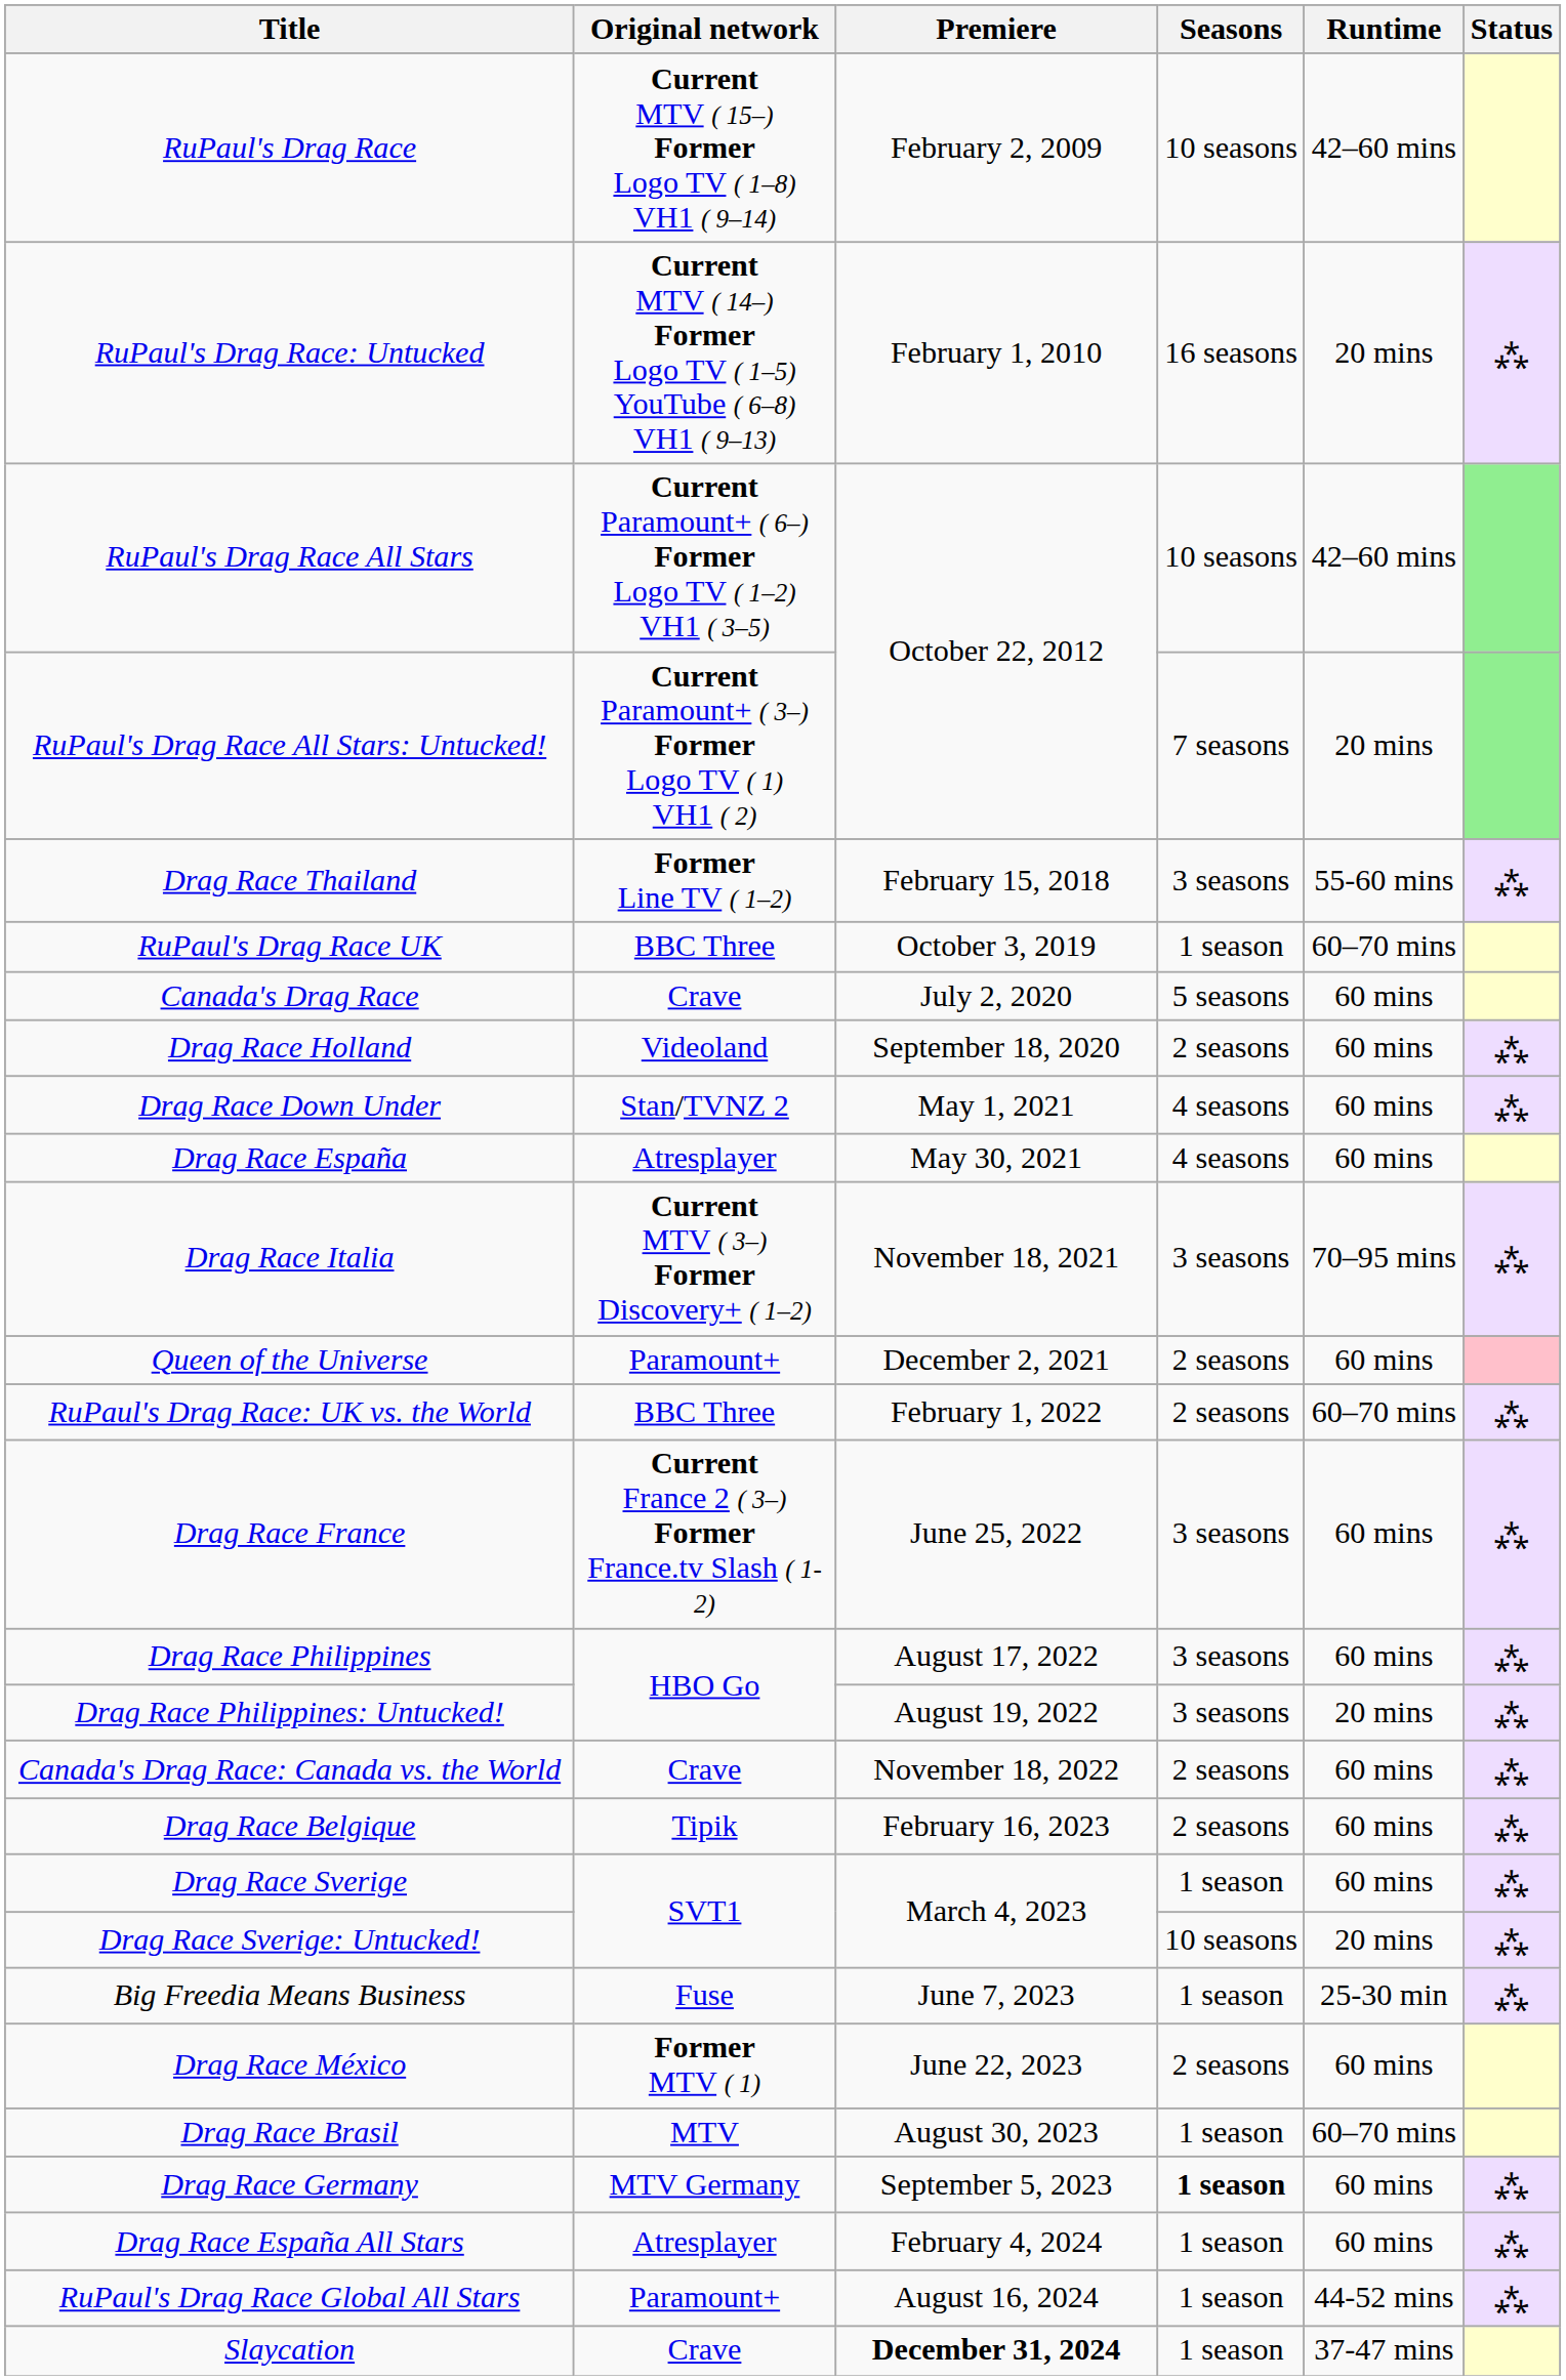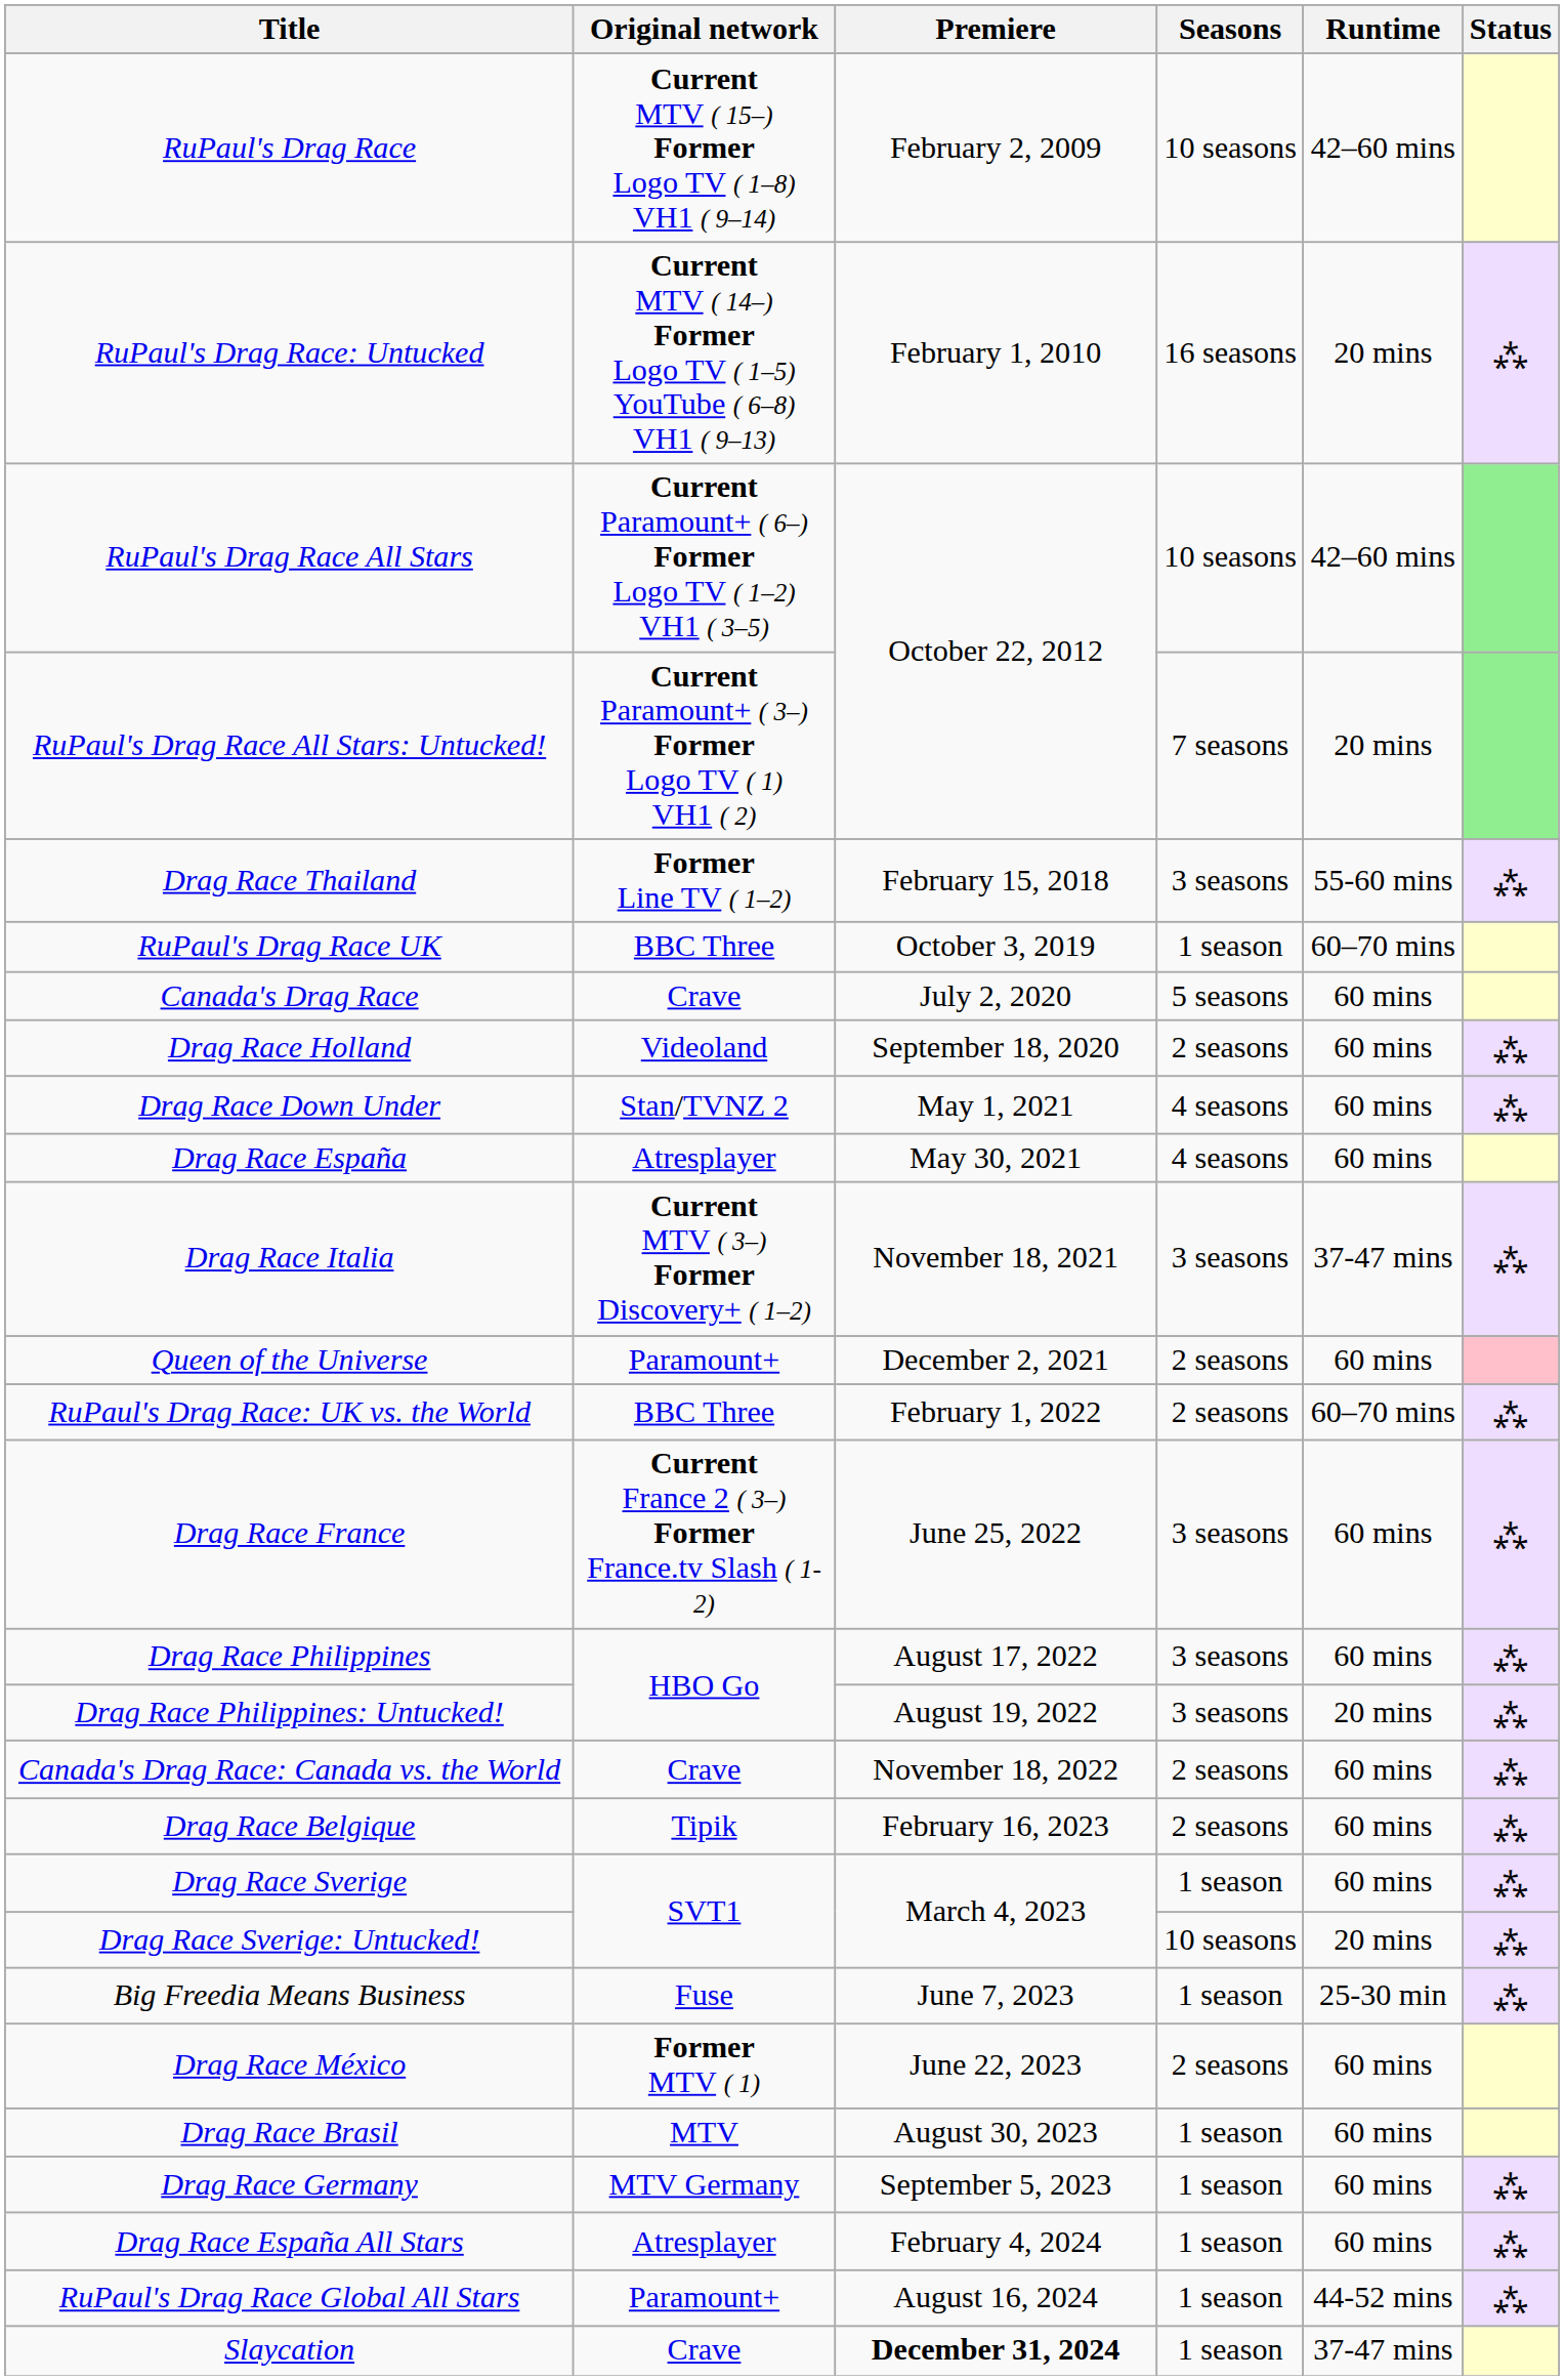 <table class="wikitable plainrowheaders sortable" style="text-align:center;">
 <tr>
 <th style="width: 18em" class="unsortable">Title</th>
 <th style="width: 08em">Original network</th>
 <th style="width: 10em">Premiere</th>
 <th>Seasons</th>
 <th>Runtime</th>
 <th>Status</th>
 </tr>
 <tr>
 <td><em><a href='#'>RuPaul's Drag Race</a></em></td>
 <td><strong>Current</strong><br><a href='#'>MTV</a> <small><em>( 15–)</em></small><br><strong>Former</strong><br><a href='#'>Logo TV</a> <small><em>( 1–8)</em></small><br><a href='#'>VH1</a> <small><em>( 9–14)</em></small></td>
 <td>February 2, 2009</td>
 <td>10 seasons</td>
 <td>42–60 mins</td>
 <td style="background-color: #FFFFCC"></td>
 </tr>
 <tr>
 <td><em><a href='#'>RuPaul's Drag Race: Untucked</a></em></td>
 <td><strong>Current</strong><br><a href='#'>MTV</a> <small><em>( 14–)</em></small><br><strong>Former</strong><br><a href='#'>Logo TV</a> <small><em>( 1–5)</em></small><br><a href='#'>YouTube</a> <small><em>( 6–8)</em></small><br><a href='#'>VH1</a> <small><em>( 9–13)</em></small></td>
 <td>February 1, 2010</td>
 <td>16 seasons</td>
 <td>20 mins</td>
 <td style="background-color:#EEDDFF">⁂</td>
 </tr>
 <tr>
 <td><em><a href='#'>RuPaul's Drag Race All Stars</a></em></td>
 <td><strong>Current</strong><br><a href='#'>Paramount+</a> <small><em>( 6–)</em></small><br><strong>Former</strong><br><a href='#'>Logo TV</a> <small><em>( 1–2)</em></small><br><a href='#'>VH1</a> <small><em>( 3–5)</em></small></td>
 <td rowspan="2">October 22, 2012</td>
 <td>10 seasons</td>
 <td>42–60 mins</td>
 <td style="background-color:lightgreen"></td>
 </tr>
 <tr>
 <td><em><a href='#'>RuPaul's Drag Race All Stars: Untucked!</a></em></td>
 <td><strong>Current</strong><br><a href='#'>Paramount+</a> <small><em>( 3–)</em></small><br><strong>Former</strong><br><a href='#'>Logo TV</a> <small><em>( 1)</em></small><br><a href='#'>VH1</a> <small><em>( 2)</em></small></td>
 <td>7 seasons</td>
 <td>20 mins</td>
 <td style="background-color:lightgreen"></td>
 </tr>
 <tr>
 <td><em><a href='#'>Drag Race Thailand</a></em></td>
 <td><strong>Former</strong><br><a href='#'>Line TV</a> <small><em>( 1–2)</em></small></td>
 <td>February 15, 2018</td>
 <td>3 seasons</td>
 <td>55-60 mins</td>
 <td style="background-color:#EEDDFF">⁂</td>
 </tr>
 <tr>
 <td><em><a href='#'>RuPaul's Drag Race UK</a></em></td>
 <td><a href='#'>BBC Three</a></td>
 <td>October 3, 2019</td>
 <td>1 season</td>
 <td>60–70 mins</td>
 <td style="background-color: #FFFFCC"></td>
 </tr>
 <tr>
 <td><em><a href='#'>Canada's Drag Race</a></em></td>
 <td><a href='#'>Crave</a></td>
 <td>July 2, 2020</td>
 <td>5 seasons</td>
 <td>60 mins</td>
 <td style="background-color: #FFFFCC"></td>
 </tr>
 <tr>
 <td><em><a href='#'>Drag Race Holland</a></em></td>
 <td><a href='#'>Videoland</a></td>
 <td>September 18, 2020</td>
 <td>2 seasons</td>
 <td>60 mins</td>
 <td style="background-color:#EEDDFF">⁂</td>
 </tr>
 <tr>
 <td><em><a href='#'>Drag Race Down Under</a></em></td>
 <td><a href='#'>Stan</a>/<a href='#'>TVNZ 2</a></td>
 <td>May 1, 2021</td>
 <td>4 seasons</td>
 <td>60 mins</td>
 <td style="background-color:#EEDDFF">⁂</td>
 </tr>
 <tr>
 <td><em><a href='#'>Drag Race España</a></em></td>
 <td><a href='#'>Atresplayer</a></td>
 <td>May 30, 2021</td>
 <td>4 seasons</td>
 <td>60 mins</td>
 <td style="background-color: #FFFFCC"></td>
 </tr>
 <tr>
 <td><em><a href='#'>Drag Race Italia</a></em></td>
 <td><strong>Current</strong><br><a href='#'>MTV</a> <small><em>( 3–)</em></small><br><strong>Former</strong><br><a href='#'>Discovery+</a> <small><em>( 1–2)</em></small></td>
 <td>November 18, 2021</td>
 <td>3 seasons</td>
-<td>70–95 mins</td>
+<td>37-47 mins</td>
 <td style="background-color:#EEDDFF">⁂</td>
 </tr>
 <tr>
 <td><em><a href='#'>Queen of the Universe</a></em></td>
 <td><a href='#'>Paramount+</a></td>
 <td>December 2, 2021</td>
 <td>2 seasons</td>
 <td>60 mins</td>
 <td style="background-color: #FFC0CB"></td>
 </tr>
 <tr>
 <td><em><a href='#'>RuPaul's Drag Race: UK vs. the World</a></em></td>
 <td><a href='#'>BBC Three</a></td>
 <td>February 1, 2022</td>
 <td>2 seasons</td>
 <td>60–70 mins</td>
 <td style="background-color:#EEDDFF">⁂</td>
 </tr>
 <tr>
 <td><em><a href='#'>Drag Race France</a></em></td>
 <td><strong>Current</strong><br><a href='#'>France 2</a> <small><em>( 3–)</em></small><br><strong>Former</strong><br><a href='#'>France.tv Slash</a> <small><em>( 1-2)</em></small></td>
 <td>June 25, 2022</td>
 <td>3 seasons</td>
 <td>60 mins</td>
 <td style="background-color:#EEDDFF">⁂</td>
 </tr>
 <tr>
 <td><em><a href='#'>Drag Race Philippines</a></em></td>
 <td rowspan="2"><a href='#'>HBO Go</a></td>
 <td>August 17, 2022</td>
 <td>3 seasons</td>
 <td>60 mins</td>
 <td style="background-color:#EEDDFF">⁂</td>
 </tr>
 <tr>
 <td><em><a href='#'>Drag Race Philippines: Untucked!</a></em></td>
 <td>August 19, 2022</td>
 <td>3 seasons</td>
 <td>20 mins</td>
 <td style="background-color:#EEDDFF">⁂</td>
 </tr>
 <tr>
 <td><em><a href='#'>Canada's Drag Race: Canada vs. the World</a></em></td>
 <td><a href='#'>Crave</a></td>
 <td>November 18, 2022</td>
 <td>2 seasons</td>
 <td>60 mins</td>
 <td style="background-color:#EEDDFF">⁂</td>
 </tr>
 <tr>
 <td><em><a href='#'>Drag Race Belgique</a></em></td>
 <td><a href='#'>Tipik</a></td>
 <td>February 16, 2023</td>
 <td>2 seasons</td>
 <td>60 mins</td>
 <td style="background-color:#EEDDFF">⁂</td>
 </tr>
 <tr>
 <td><em><a href='#'>Drag Race Sverige</a></em></td>
 <td rowspan="2"><a href='#'>SVT1</a></td>
 <td rowspan="2">March 4, 2023</td>
 <td>1 season</td>
 <td>60 mins</td>
 <td style="background-color:#EEDDFF">⁂</td>
 </tr>
 <tr>
 <td><em><a href='#'>Drag Race Sverige: Untucked!</a></em></td>
 <td>10 seasons</td>
 <td>20 mins</td>
 <td style="background-color:#EEDDFF">⁂</td>
 </tr>
 <tr>
 <td><em>Big Freedia Means Business</em></td>
 <td><a href='#'>Fuse</a></td>
 <td>June 7, 2023</td>
 <td>1 season</td>
 <td>25-30 min</td>
 <td style="background-color:#EEDDFF">⁂</td>
 </tr>
 <tr>
 <td><em><a href='#'>Drag Race México</a></em></td>
 <td><strong>Former</strong><br><a href='#'>MTV</a> <small><em>( 1)</em></small></td>
 <td>June 22, 2023</td>
 <td>2 seasons</td>
 <td>60 mins</td>
 <td style="background-color: #FFFFCC"></td>
 </tr>
 <tr>
 <td><em><a href='#'>Drag Race Brasil</a></em></td>
 <td><a href='#'>MTV</a></td>
 <td>August 30, 2023</td>
 <td>1 season</td>
-<td>60–70 mins</td>
+<td>60 mins</td>
 <td style="background-color: #FFFFCC"></td>
 </tr>
 <tr>
 <td><em><a href='#'>Drag Race Germany</a></em></td>
 <td><a href='#'>MTV Germany</a></td>
 <td>September 5, 2023</td>
-<td><strong>1 season</strong></td>
+<td>1 season</td>
 <td>60 mins</td>
 <td style="background-color:#EEDDFF">⁂</td>
 </tr>
 <tr>
 <td><em><a href='#'>Drag Race España All Stars</a></em></td>
 <td><a href='#'>Atresplayer</a></td>
 <td>February 4, 2024</td>
 <td>1 season</td>
 <td>60 mins</td>
 <td style="background-color:#EEDDFF">⁂</td>
 </tr>
 <tr>
 <td><em><a href='#'>RuPaul's Drag Race Global All Stars</a></em></td>
 <td><a href='#'>Paramount+</a></td>
 <td>August 16, 2024</td>
 <td>1 season</td>
 <td>44-52 mins</td>
 <td style="background-color:#EEDDFF">⁂</td>
 </tr>
 <tr>
 <td><em><a href='#'>Slaycation</a></em></td>
 <td><a href='#'>Crave</a></td>
 <td><strong>December 31, 2024</strong></td>
 <td>1 season</td>
 <td>37-47 mins</td>
 <td style="background-color: #FFFFCC"></td>
 </tr>
 </table>
